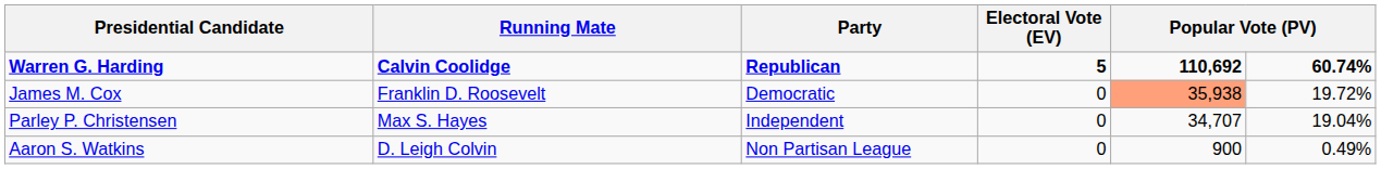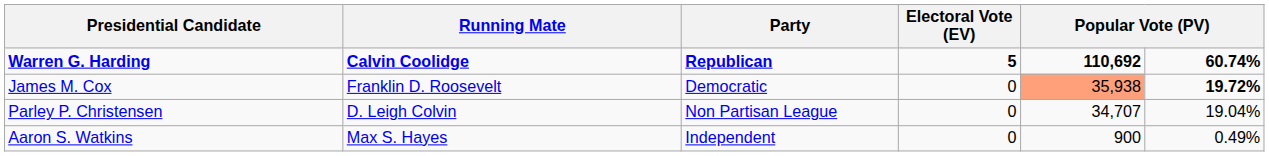 <table class="wikitable">
 <tr>
 <th width="25%">Presidential Candidate</th>
 <th width="25%"><a href='#'>Running Mate</a></th>
 <th width="16%">Party</th>
 <th width="9%">Electoral Vote (EV)</th>
 <th colspan="2" width="18%">Popular Vote (PV)</th>
 </tr>
 <tr>
 <td><strong><a href='#'>Warren G. Harding</a></strong></td>
 <td><strong><a href='#'>Calvin Coolidge</a></strong></td>
 <td><strong><a href='#'>Republican</a></strong></td>
 <td align="right"><strong>5</strong></td>
 <td align="right"><strong>110,692</strong></td>
 <td align="right"><strong>60.74%</strong></td>
 </tr>
 <tr>
 <td><a href='#'>James M. Cox</a></td>
 <td><a href='#'>Franklin D. Roosevelt</a></td>
 <td><a href='#'>Democratic</a></td>
 <td align="right">0</td>
 <td align="right" style="background: lightsalmon;">35,938</td>
-<td align="right">19.72%</td>
+<td align="right"><strong>19.72%</strong></td>
 </tr>
 <tr>
 <td><a href='#'>Parley P. Christensen</a></td>
-<td><a href='#'>Max S. Hayes</a></td>
-<td><a href='#'>Independent</a></td>
+<td><a href='#'>D. Leigh Colvin</a></td>
+<td><a href='#'>Non Partisan League</a></td>
 <td align="right">0</td>
 <td align="right">34,707</td>
 <td align="right">19.04%</td>
 </tr>
 <tr>
 <td><a href='#'>Aaron S. Watkins</a></td>
-<td><a href='#'>D. Leigh Colvin</a></td>
-<td><a href='#'>Non Partisan League</a></td>
+<td><a href='#'>Max S. Hayes</a></td>
+<td><a href='#'>Independent</a></td>
 <td align="right">0</td>
 <td align="right">900</td>
 <td align="right">0.49%</td>
 </tr>
 </table>
